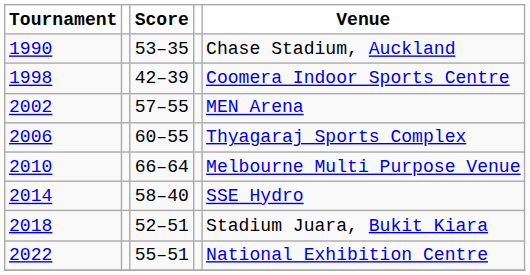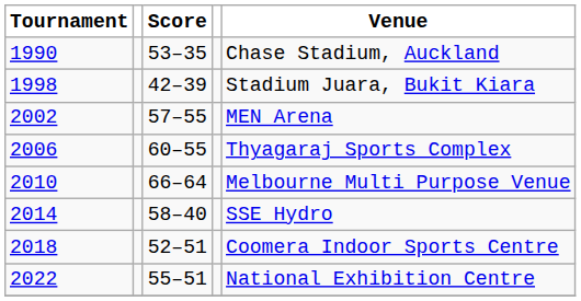 <table class="wikitable collapsible" border="1">
 <tr>
 <th style="background:white;">Tournament</th>
 <th style="background:white;"></th>
 <th style="background:white;">Score</th>
 <th style="background:white;"></th>
 <th style="background:white;">Venue</th>
 </tr>
 <tr>
 <td><a href='#'>1990</a></td>
 <td> <em></em></td>
 <td>53–35</td>
 <td></td>
 <td>Chase Stadium, <a href='#'>Auckland</a></td>
 </tr>
 <tr>
 <td><a href='#'>1998</a></td>
 <td></td>
 <td>42–39</td>
 <td></td>
-<td><a href='#'>Coomera Indoor Sports Centre</a></td>
+<td>Stadium Juara, <a href='#'>Bukit Kiara</a></td>
 </tr>
 <tr>
 <td><a href='#'>2002</a></td>
 <td></td>
 <td>57–55</td>
 <td></td>
 <td><a href='#'>MEN Arena</a></td>
 </tr>
 <tr>
 <td><a href='#'>2006</a></td>
 <td></td>
 <td>60–55</td>
 <td></td>
 <td><a href='#'>Thyagaraj Sports Complex</a></td>
 </tr>
 <tr>
 <td><a href='#'>2010</a></td>
 <td></td>
 <td>66–64</td>
 <td></td>
 <td><a href='#'>Melbourne Multi Purpose Venue</a></td>
 </tr>
 <tr>
 <td><a href='#'>2014</a></td>
 <td></td>
 <td>58–40</td>
 <td></td>
 <td><a href='#'>SSE Hydro</a></td>
 </tr>
 <tr>
 <td><a href='#'>2018</a></td>
 <td></td>
 <td>52–51</td>
 <td></td>
-<td>Stadium Juara, <a href='#'>Bukit Kiara</a></td>
+<td><a href='#'>Coomera Indoor Sports Centre</a></td>
 </tr>
 <tr>
 <td><a href='#'>2022</a></td>
 <td></td>
 <td>55–51</td>
 <td></td>
 <td><a href='#'>National Exhibition Centre</a></td>
 </tr>
 <tr>
 </tr>
 </table>
